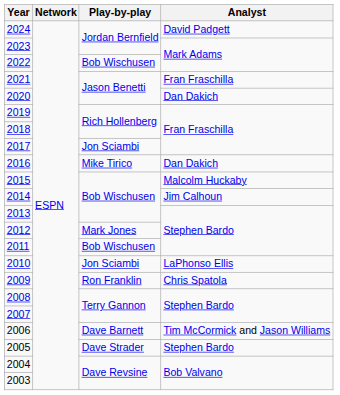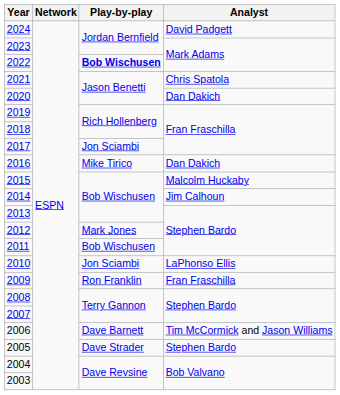 <table class="wikitable">
 <tr>
 <th>Year</th>
 <th>Network</th>
 <th>Play-by-play</th>
 <th>Analyst</th>
 </tr>
 <tr>
 <td><a href='#'>2024</a></td>
 <td rowspan=22><a href='#'>ESPN</a></td>
 <td rowspan=2><a href='#'>Jordan Bernfield</a></td>
 <td><a href='#'>David Padgett</a></td>
 </tr>
 <tr>
 <td><a href='#'>2023</a></td>
 <td rowspan=2><a href='#'>Mark Adams</a></td>
 </tr>
 <tr>
 <td><a href='#'>2022</a></td>
-<td><a href='#'>Bob Wischusen</a></td>
+<td><strong><a href='#'>Bob Wischusen</a></strong></td>
 </tr>
 <tr>
 <td><a href='#'>2021</a></td>
 <td rowspan=2><a href='#'>Jason Benetti</a></td>
-<td><a href='#'>Fran Fraschilla</a></td>
+<td><a href='#'>Chris Spatola</a></td>
 </tr>
 <tr>
 <td><a href='#'>2020</a></td>
 <td><a href='#'>Dan Dakich</a></td>
 </tr>
 <tr>
 <td><a href='#'>2019</a></td>
 <td rowspan=2><a href='#'>Rich Hollenberg</a></td>
 <td rowspan=3><a href='#'>Fran Fraschilla</a></td>
 </tr>
 <tr>
 <td><a href='#'>2018</a></td>
 </tr>
 <tr>
 <td><a href='#'>2017</a></td>
 <td><a href='#'>Jon Sciambi</a></td>
 </tr>
 <tr>
 <td><a href='#'>2016</a></td>
 <td><a href='#'>Mike Tirico</a></td>
 <td><a href='#'>Dan Dakich</a></td>
 </tr>
 <tr>
 <td><a href='#'>2015</a></td>
 <td rowspan=3><a href='#'>Bob Wischusen</a></td>
 <td><a href='#'>Malcolm Huckaby</a></td>
 </tr>
 <tr>
 <td><a href='#'>2014</a></td>
 <td><a href='#'>Jim Calhoun</a></td>
 </tr>
 <tr>
 <td><a href='#'>2013</a></td>
 <td rowspan=3><a href='#'>Stephen Bardo</a></td>
 </tr>
 <tr>
 <td><a href='#'>2012</a></td>
 <td><a href='#'>Mark Jones</a></td>
 </tr>
 <tr>
 <td><a href='#'>2011</a></td>
 <td><a href='#'>Bob Wischusen</a></td>
 </tr>
 <tr>
 <td><a href='#'>2010</a></td>
 <td><a href='#'>Jon Sciambi</a></td>
 <td><a href='#'>LaPhonso Ellis</a></td>
 </tr>
 <tr>
 <td><a href='#'>2009</a></td>
 <td><a href='#'>Ron Franklin</a></td>
-<td><a href='#'>Chris Spatola</a></td>
+<td><a href='#'>Fran Fraschilla</a></td>
 </tr>
 <tr>
 <td><a href='#'>2008</a></td>
 <td rowspan=2><a href='#'>Terry Gannon</a></td>
 <td rowspan=2><a href='#'>Stephen Bardo</a></td>
 </tr>
 <tr>
 <td><a href='#'>2007</a></td>
 </tr>
 <tr>
 <td>2006</td>
 <td><a href='#'>Dave Barnett</a></td>
 <td><a href='#'>Tim McCormick</a> and <a href='#'>Jason Williams</a></td>
 </tr>
 <tr>
 <td>2005</td>
 <td><a href='#'>Dave Strader</a></td>
 <td><a href='#'>Stephen Bardo</a></td>
 </tr>
 <tr>
 <td>2004</td>
 <td rowspan=2><a href='#'>Dave Revsine</a></td>
 <td rowspan=2><a href='#'>Bob Valvano</a></td>
 </tr>
 <tr>
 <td>2003</td>
 </tr>
 </table>
